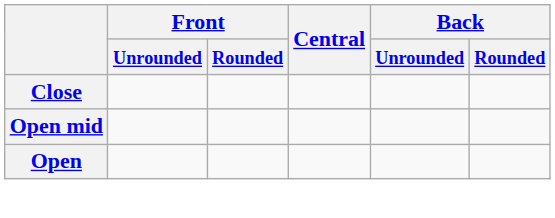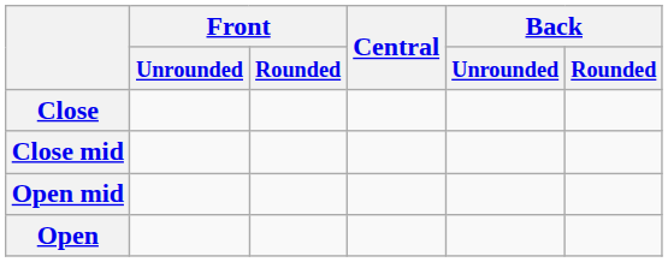 <table class="wikitable" style="text-align: center;">
 <tr>
 <th rowspan="2"></th>
 <th colspan="2"><a href='#'>Front</a></th>
 <th rowspan="2"><a href='#'>Central</a></th>
 <th colspan="2"><a href='#'>Back</a></th>
 </tr>
 <tr>
 <th><small><a href='#'>Unrounded</a></small></th>
 <th><small><a href='#'>Rounded</a></small></th>
 <th><small><a href='#'>Unrounded</a></small></th>
 <th><small><a href='#'>Rounded</a></small></th>
 </tr>
 <tr>
 <th><a href='#'>Close</a></th>
 <td> </td>
 <td> </td>
 <td></td>
 <td></td>
 <td> </td>
 </tr>
 <tr>
+<th><a href='#'>Close mid</a></th>
+<td> </td>
+<td> </td>
+<td></td>
+<td> </td>
+<td> </td>
+</tr>
+<tr>
 <th><a href='#'>Open mid</a></th>
 <td></td>
 <td> </td>
 <td></td>
 <td></td>
 <td> </td>
 </tr>
 <tr>
 <th><a href='#'>Open</a></th>
 <td> </td>
 <td></td>
 <td> </td>
 <td></td>
 <td></td>
 </tr>
 </table>
